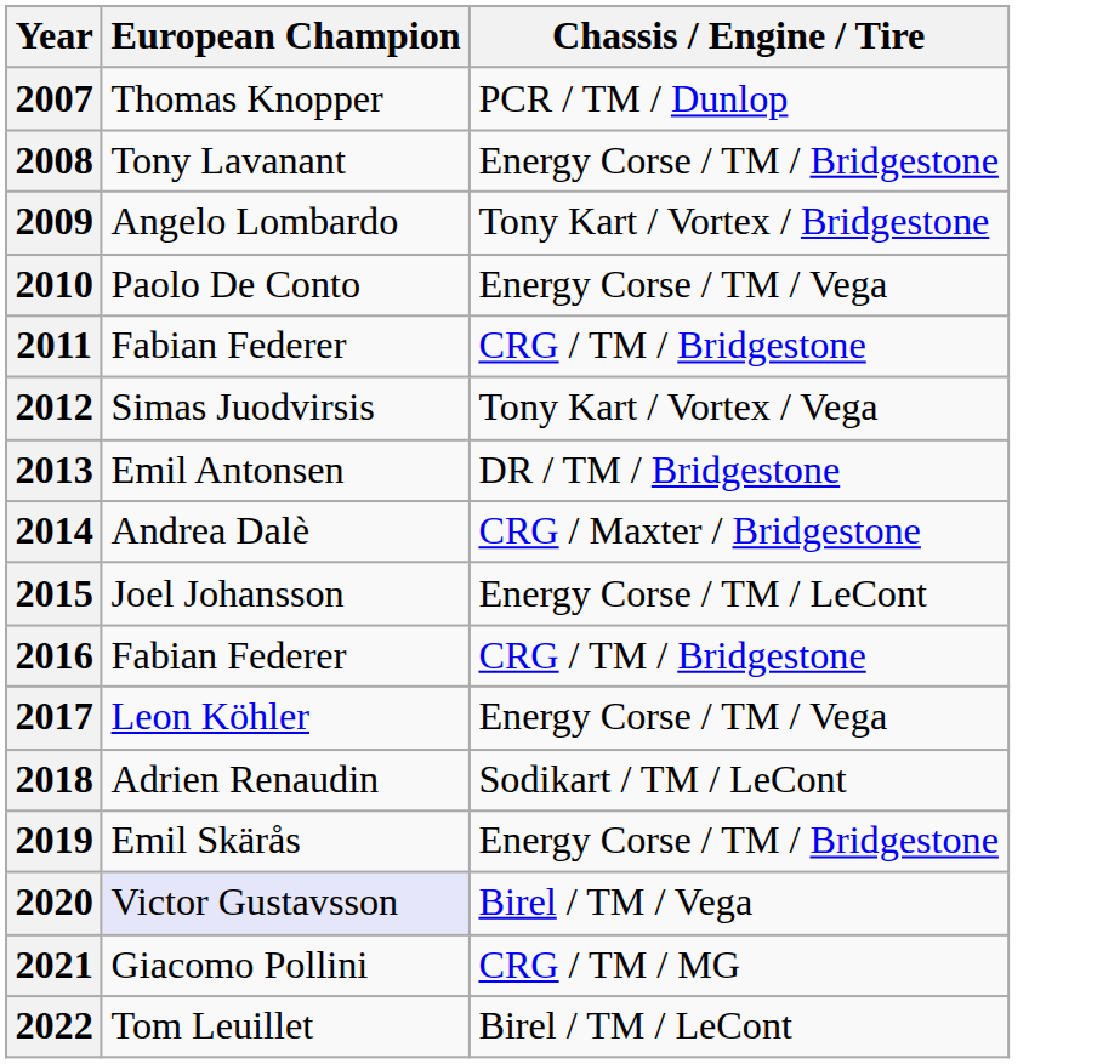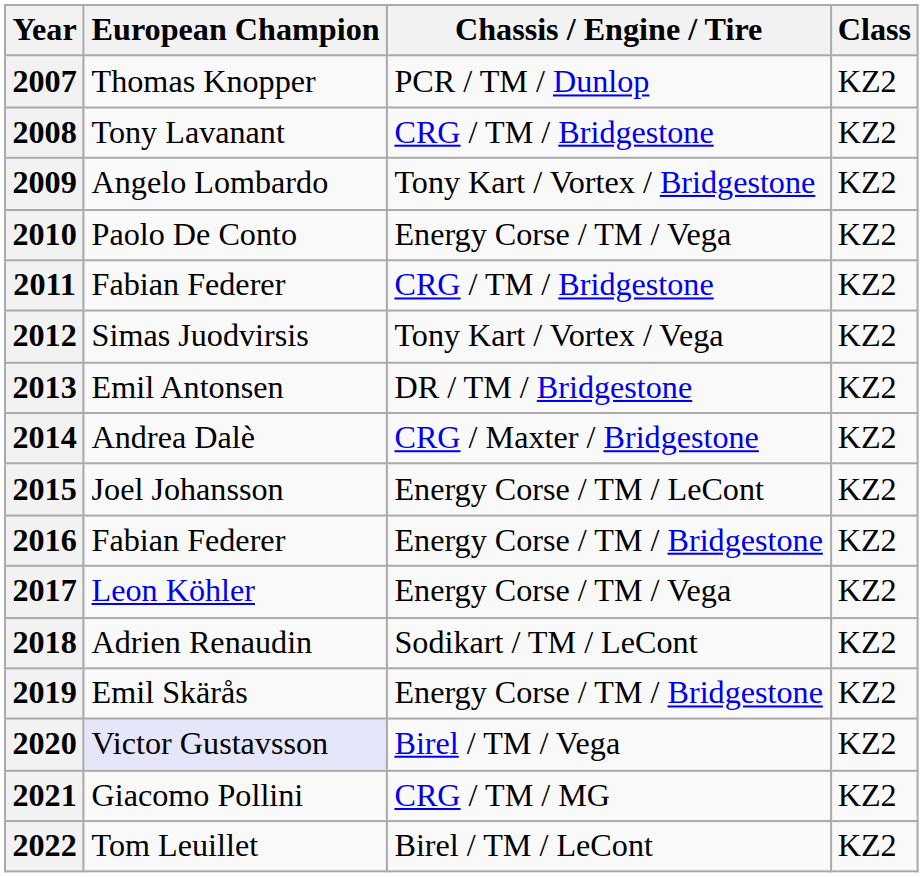 <table class="wikitable">
 <tr>
 <th>Year</th>
 <th>European Champion</th>
 <th>Chassis / Engine / Tire</th>
+<th>Class</th>
 </tr>
 <tr>
 <th>2007</th>
 <td> Thomas Knopper</td>
 <td>PCR / TM / <a href='#'>Dunlop</a></td>
+<td>KZ2</td>
 </tr>
 <tr>
 <th>2008</th>
 <td> Tony Lavanant</td>
-<td>Energy Corse / TM / <a href='#'>Bridgestone</a></td>
+<td><a href='#'>CRG</a> / TM / <a href='#'>Bridgestone</a></td>
+<td>KZ2</td>
 </tr>
 <tr>
 <th>2009</th>
 <td> Angelo Lombardo</td>
 <td>Tony Kart / Vortex / <a href='#'>Bridgestone</a></td>
+<td>KZ2</td>
 </tr>
 <tr>
 <th>2010</th>
 <td> Paolo De Conto</td>
 <td>Energy Corse / TM / Vega</td>
+<td>KZ2</td>
 </tr>
 <tr>
 <th>2011</th>
 <td> Fabian Federer</td>
 <td><a href='#'>CRG</a> / TM / <a href='#'>Bridgestone</a></td>
+<td>KZ2</td>
 </tr>
 <tr>
 <th>2012</th>
 <td> Simas Juodvirsis</td>
 <td>Tony Kart / Vortex / Vega</td>
+<td>KZ2</td>
 </tr>
 <tr>
 <th>2013</th>
 <td> Emil Antonsen</td>
 <td>DR / TM / <a href='#'>Bridgestone</a></td>
+<td>KZ2</td>
 </tr>
 <tr>
 <th>2014</th>
 <td> Andrea Dalè</td>
 <td><a href='#'>CRG</a> / Maxter / <a href='#'>Bridgestone</a></td>
+<td>KZ2</td>
 </tr>
 <tr>
 <th>2015</th>
 <td> Joel Johansson</td>
 <td>Energy Corse / TM / LeCont</td>
+<td>KZ2</td>
 </tr>
 <tr>
 <th>2016</th>
 <td> Fabian Federer</td>
-<td><a href='#'>CRG</a> / TM / <a href='#'>Bridgestone</a></td>
+<td>Energy Corse / TM / <a href='#'>Bridgestone</a></td>
+<td>KZ2</td>
 </tr>
 <tr>
 <th>2017</th>
 <td> <a href='#'>Leon Köhler</a></td>
 <td>Energy Corse / TM / Vega</td>
+<td>KZ2</td>
 </tr>
 <tr>
 <th>2018</th>
 <td> Adrien Renaudin</td>
 <td>Sodikart / TM / LeCont</td>
+<td>KZ2</td>
 </tr>
 <tr>
 <th>2019</th>
 <td> Emil Skärås</td>
 <td>Energy Corse / TM / <a href='#'>Bridgestone</a></td>
+<td>KZ2</td>
 </tr>
 <tr>
 <th>2020</th>
 <td style="background: lavender;"> Victor Gustavsson</td>
 <td><a href='#'>Birel</a> / TM / Vega</td>
+<td>KZ2</td>
 </tr>
 <tr>
 <th>2021</th>
 <td> Giacomo Pollini</td>
 <td><a href='#'>CRG</a> / TM / MG</td>
+<td>KZ2</td>
 </tr>
 <tr>
 <th>2022</th>
 <td> Tom Leuillet</td>
 <td>Birel / TM / LeCont</td>
+<td>KZ2</td>
 </tr>
 </table>
